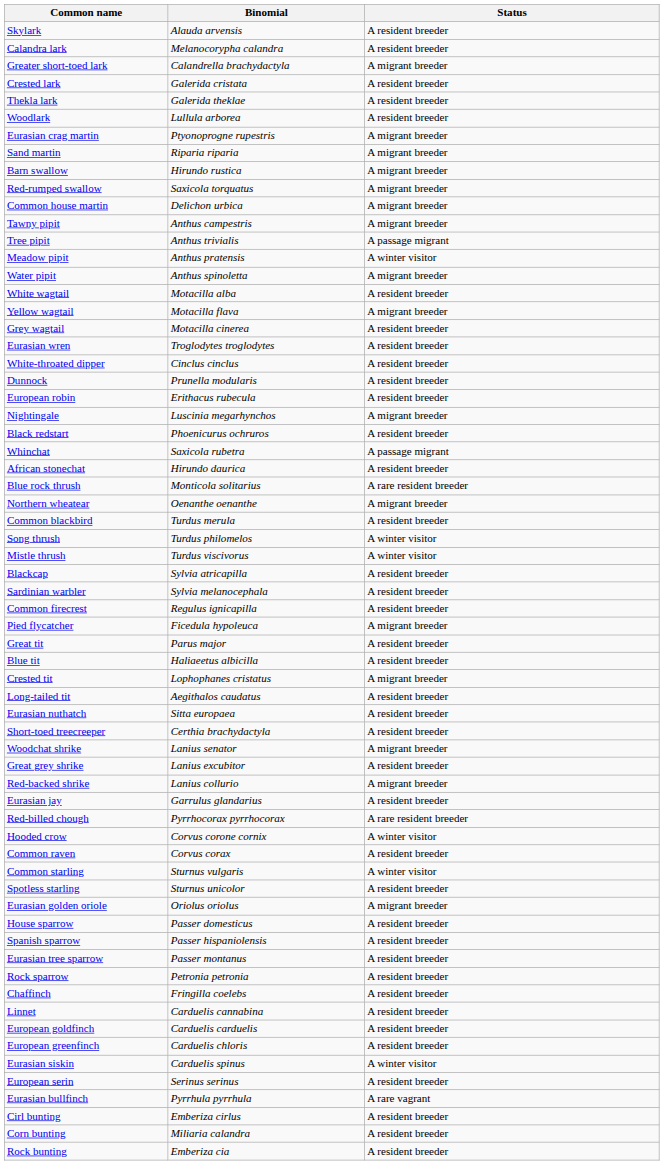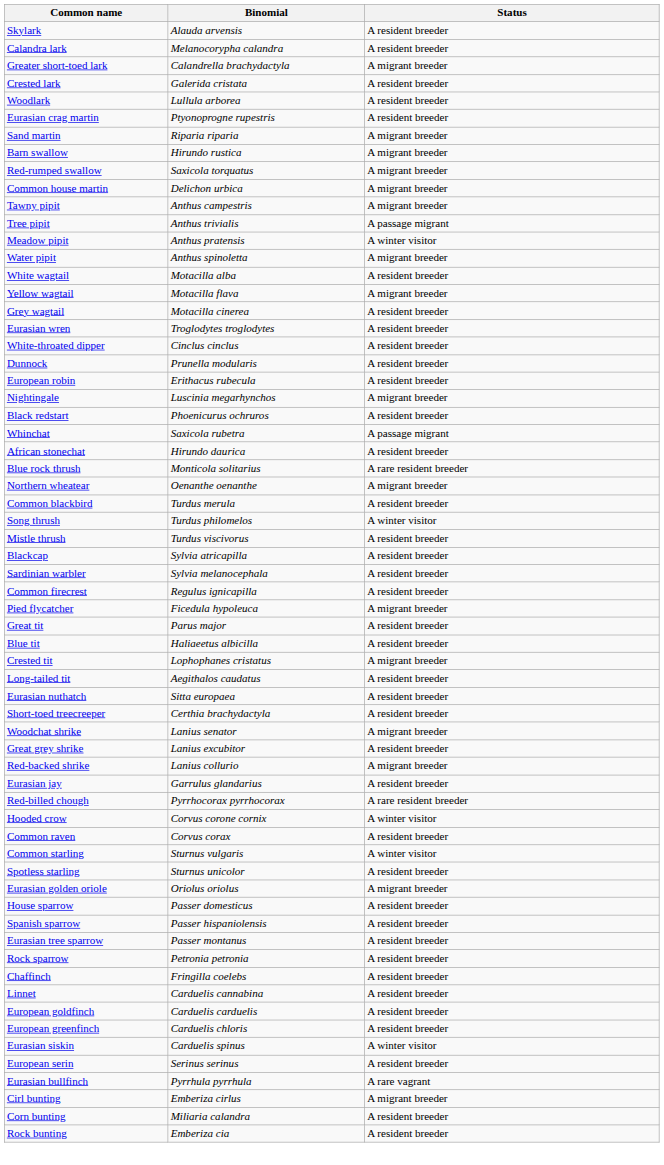 <table width=60% class="wikitable">
 <tr>
 <th width=25%>Common name</th>
 <th width=30%>Binomial</th>
 <th width=45%>Status</th>
 </tr>
 <tr>
 <td><a href='#'>Skylark</a></td>
 <td><em>Alauda arvensis</em></td>
 <td>A resident breeder</td>
 </tr>
 <tr>
 <td><a href='#'>Calandra lark</a></td>
 <td><em>Melanocorypha calandra</em></td>
 <td>A resident breeder</td>
 </tr>
 <tr>
 <td><a href='#'>Greater short-toed lark</a></td>
 <td><em>Calandrella brachydactyla</em></td>
 <td>A migrant breeder</td>
 </tr>
 <tr>
 <td><a href='#'>Crested lark</a></td>
 <td><em>Galerida cristata</em></td>
 <td>A resident breeder</td>
 </tr>
 <tr>
-<td><a href='#'>Thekla lark</a></td>
-<td><em>Galerida theklae</em></td>
-<td>A resident breeder</td>
-</tr>
-<tr>
 <td><a href='#'>Woodlark</a></td>
 <td><em>Lullula arborea</em></td>
 <td>A resident breeder</td>
 </tr>
 <tr>
 <td><a href='#'>Eurasian crag martin</a></td>
 <td><em>Ptyonoprogne rupestris</em></td>
-<td>A migrant breeder</td>
+<td>A resident breeder</td>
 </tr>
 <tr>
 <td><a href='#'>Sand martin</a></td>
 <td><em>Riparia riparia</em></td>
 <td>A migrant breeder</td>
 </tr>
 <tr>
 <td><a href='#'>Barn swallow</a></td>
 <td><em>Hirundo rustica</em></td>
 <td>A migrant breeder</td>
 </tr>
 <tr>
 <td><a href='#'>Red-rumped swallow</a></td>
 <td><em>Saxicola torquatus</em></td>
 <td>A migrant breeder</td>
 </tr>
 <tr>
 <td><a href='#'>Common house martin</a></td>
 <td><em>Delichon urbica</em></td>
 <td>A migrant breeder</td>
 </tr>
 <tr>
 <td><a href='#'>Tawny pipit</a></td>
 <td><em>Anthus campestris</em></td>
 <td>A migrant breeder</td>
 </tr>
 <tr>
 <td><a href='#'>Tree pipit</a></td>
 <td><em>Anthus trivialis</em></td>
 <td>A passage migrant</td>
 </tr>
 <tr>
 <td><a href='#'>Meadow pipit</a></td>
 <td><em>Anthus pratensis</em></td>
 <td>A winter visitor</td>
 </tr>
 <tr>
 <td><a href='#'>Water pipit</a></td>
 <td><em>Anthus spinoletta</em></td>
 <td>A migrant breeder</td>
 </tr>
 <tr>
 <td><a href='#'>White wagtail</a></td>
 <td><em>Motacilla alba</em></td>
 <td>A resident breeder</td>
 </tr>
 <tr>
 <td><a href='#'>Yellow wagtail</a></td>
 <td><em>Motacilla flava</em></td>
 <td>A migrant breeder</td>
 </tr>
 <tr>
 <td><a href='#'>Grey wagtail</a></td>
 <td><em>Motacilla cinerea</em></td>
 <td>A resident breeder</td>
 </tr>
 <tr>
 <td><a href='#'>Eurasian wren</a></td>
 <td><em>Troglodytes troglodytes</em></td>
 <td>A resident breeder</td>
 </tr>
 <tr>
 <td><a href='#'>White-throated dipper</a></td>
 <td><em>Cinclus cinclus</em></td>
 <td>A resident breeder</td>
 </tr>
 <tr>
 <td><a href='#'>Dunnock</a></td>
 <td><em>Prunella modularis</em></td>
 <td>A resident breeder</td>
 </tr>
 <tr>
 <td><a href='#'>European robin</a></td>
 <td><em>Erithacus rubecula</em></td>
 <td>A resident breeder</td>
 </tr>
 <tr>
 <td><a href='#'>Nightingale</a></td>
 <td><em>Luscinia megarhynchos</em></td>
 <td>A migrant breeder</td>
 </tr>
 <tr>
 <td><a href='#'>Black redstart</a></td>
 <td><em>Phoenicurus ochruros</em></td>
 <td>A resident breeder</td>
 </tr>
 <tr>
 <td><a href='#'>Whinchat</a></td>
 <td><em>Saxicola rubetra</em></td>
 <td>A passage migrant</td>
 </tr>
 <tr>
 <td><a href='#'>African stonechat</a></td>
 <td><em>Hirundo daurica</em></td>
 <td>A resident breeder</td>
 </tr>
 <tr>
 <td><a href='#'>Blue rock thrush</a></td>
 <td><em>Monticola solitarius</em></td>
 <td>A rare resident breeder</td>
 </tr>
 <tr>
 <td><a href='#'>Northern wheatear</a></td>
 <td><em>Oenanthe oenanthe</em></td>
 <td>A migrant breeder</td>
 </tr>
 <tr>
 <td><a href='#'>Common blackbird</a></td>
 <td><em>Turdus merula</em></td>
 <td>A resident breeder</td>
 </tr>
 <tr>
 <td><a href='#'>Song thrush</a></td>
 <td><em>Turdus philomelos</em></td>
 <td>A winter visitor</td>
 </tr>
 <tr>
 <td><a href='#'>Mistle thrush</a></td>
 <td><em>Turdus viscivorus</em></td>
-<td>A winter visitor</td>
+<td>A resident breeder</td>
 </tr>
 <tr>
 <td><a href='#'>Blackcap</a></td>
 <td><em>Sylvia atricapilla</em></td>
 <td>A resident breeder</td>
 </tr>
 <tr>
 <td><a href='#'>Sardinian warbler</a></td>
 <td><em>Sylvia melanocephala</em></td>
 <td>A resident breeder</td>
 </tr>
 <tr>
 <td><a href='#'>Common firecrest</a></td>
 <td><em>Regulus ignicapilla</em></td>
 <td>A resident breeder</td>
 </tr>
 <tr>
 <td><a href='#'>Pied flycatcher</a></td>
 <td><em>Ficedula hypoleuca</em></td>
 <td>A migrant breeder</td>
 </tr>
 <tr>
 <td><a href='#'>Great tit</a></td>
 <td><em>Parus major</em></td>
 <td>A resident breeder</td>
 </tr>
 <tr>
 <td><a href='#'>Blue tit</a></td>
 <td><em>Haliaeetus albicilla</em></td>
 <td>A resident breeder</td>
 </tr>
 <tr>
 <td><a href='#'>Crested tit</a></td>
 <td><em>Lophophanes cristatus</em></td>
 <td>A migrant breeder</td>
 </tr>
 <tr>
 <td><a href='#'>Long-tailed tit</a></td>
 <td><em>Aegithalos caudatus</em></td>
 <td>A resident breeder</td>
 </tr>
 <tr>
 <td><a href='#'>Eurasian nuthatch</a></td>
 <td><em>Sitta europaea</em></td>
 <td>A resident breeder</td>
 </tr>
 <tr>
 <td><a href='#'>Short-toed treecreeper</a></td>
 <td><em>Certhia brachydactyla</em></td>
 <td>A resident breeder</td>
 </tr>
 <tr>
 <td><a href='#'>Woodchat shrike</a></td>
 <td><em>Lanius senator</em></td>
 <td>A migrant breeder</td>
 </tr>
 <tr>
 <td><a href='#'>Great grey shrike</a></td>
 <td><em>Lanius excubitor</em></td>
 <td>A resident breeder</td>
 </tr>
 <tr>
 <td><a href='#'>Red-backed shrike</a></td>
 <td><em>Lanius collurio</em></td>
 <td>A migrant breeder</td>
 </tr>
 <tr>
 <td><a href='#'>Eurasian jay</a></td>
 <td><em>Garrulus glandarius</em></td>
 <td>A resident breeder</td>
 </tr>
 <tr>
 <td><a href='#'>Red-billed chough</a></td>
 <td><em>Pyrrhocorax pyrrhocorax</em></td>
 <td>A rare resident breeder</td>
 </tr>
 <tr>
 <td><a href='#'>Hooded crow</a></td>
 <td><em>Corvus corone cornix</em></td>
 <td>A winter visitor</td>
 </tr>
 <tr>
 <td><a href='#'>Common raven</a></td>
 <td><em>Corvus corax</em></td>
 <td>A resident breeder</td>
 </tr>
 <tr>
 <td><a href='#'>Common starling</a></td>
 <td><em>Sturnus vulgaris</em></td>
 <td>A winter visitor</td>
 </tr>
 <tr>
 <td><a href='#'>Spotless starling</a></td>
 <td><em>Sturnus unicolor</em></td>
 <td>A resident breeder</td>
 </tr>
 <tr>
 <td><a href='#'>Eurasian golden oriole</a></td>
 <td><em>Oriolus oriolus</em></td>
 <td>A migrant breeder</td>
 </tr>
 <tr>
 <td><a href='#'>House sparrow</a></td>
 <td><em>Passer domesticus</em></td>
 <td>A resident breeder</td>
 </tr>
 <tr>
 <td><a href='#'>Spanish sparrow</a></td>
 <td><em>Passer hispaniolensis</em></td>
 <td>A resident breeder</td>
 </tr>
 <tr>
 <td><a href='#'>Eurasian tree sparrow</a></td>
 <td><em>Passer montanus</em></td>
 <td>A resident breeder</td>
 </tr>
 <tr>
 <td><a href='#'>Rock sparrow</a></td>
 <td><em>Petronia petronia</em></td>
 <td>A resident breeder</td>
 </tr>
 <tr>
 <td><a href='#'>Chaffinch</a></td>
 <td><em>Fringilla coelebs</em></td>
 <td>A resident breeder</td>
 </tr>
 <tr>
 <td><a href='#'>Linnet</a></td>
 <td><em>Carduelis cannabina</em></td>
 <td>A resident breeder</td>
 </tr>
 <tr>
 <td><a href='#'>European goldfinch</a></td>
 <td><em>Carduelis carduelis</em></td>
 <td>A resident breeder</td>
 </tr>
 <tr>
 <td><a href='#'>European greenfinch</a></td>
 <td><em>Carduelis chloris</em></td>
 <td>A resident breeder</td>
 </tr>
 <tr>
 <td><a href='#'>Eurasian siskin</a></td>
 <td><em>Carduelis spinus</em></td>
 <td>A winter visitor</td>
 </tr>
 <tr>
 <td><a href='#'>European serin</a></td>
 <td><em>Serinus serinus</em></td>
 <td>A resident breeder</td>
 </tr>
 <tr>
 <td><a href='#'>Eurasian bullfinch</a></td>
 <td><em>Pyrrhula pyrrhula</em></td>
 <td>A rare vagrant</td>
 </tr>
 <tr>
 <td><a href='#'>Cirl bunting</a></td>
 <td><em>Emberiza cirlus</em></td>
-<td>A resident breeder</td>
+<td>A migrant breeder</td>
 </tr>
 <tr>
 <td><a href='#'>Corn bunting</a></td>
 <td><em>Miliaria calandra</em></td>
 <td>A resident breeder</td>
 </tr>
 <tr>
 <td><a href='#'>Rock bunting</a></td>
 <td><em>Emberiza cia</em></td>
 <td>A resident breeder</td>
 </tr>
 </table>
